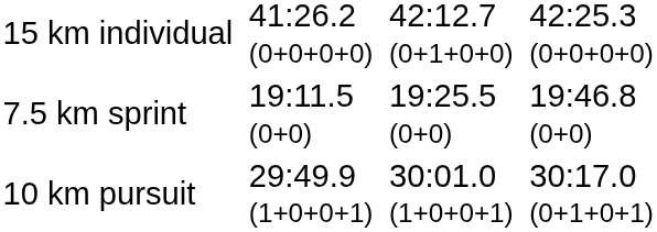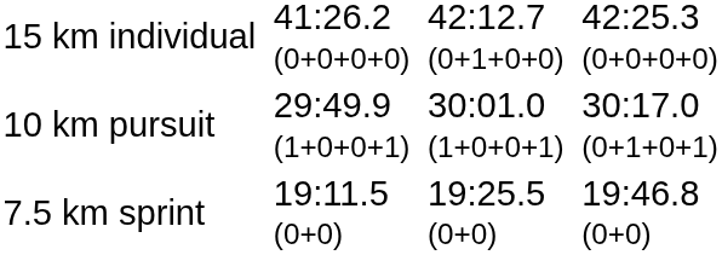 <table>
 <tr>
 <td>15 km individual<br><em></em></td>
 <td></td>
 <td>41:26.2<br><small>(0+0+0+0)</small></td>
 <td></td>
 <td>42:12.7<br><small>(0+1+0+0)</small></td>
 <td></td>
 <td>42:25.3<br><small>(0+0+0+0)</small></td>
 </tr>
 <tr>
+<td>10 km pursuit<br><em></em></td>
+<td></td>
+<td>29:49.9<br><small>(1+0+0+1)</small></td>
+<td></td>
+<td>30:01.0<br><small>(1+0+0+1)</small></td>
+<td></td>
+<td>30:17.0<br><small>(0+1+0+1)</small></td>
+</tr>
+<tr>
 <td>7.5 km sprint<br><em></em></td>
 <td></td>
 <td>19:11.5<br><small>(0+0)</small></td>
 <td></td>
 <td>19:25.5<br><small>(0+0)</small></td>
 <td></td>
 <td>19:46.8<br><small>(0+0)</small></td>
 </tr>
-<tr>
-<td>10 km pursuit<br><em></em></td>
-<td></td>
-<td>29:49.9<br><small>(1+0+0+1)</small></td>
-<td></td>
-<td>30:01.0<br><small>(1+0+0+1)</small></td>
-<td></td>
-<td>30:17.0<br><small>(0+1+0+1)</small></td>
-</tr>
 </table>
